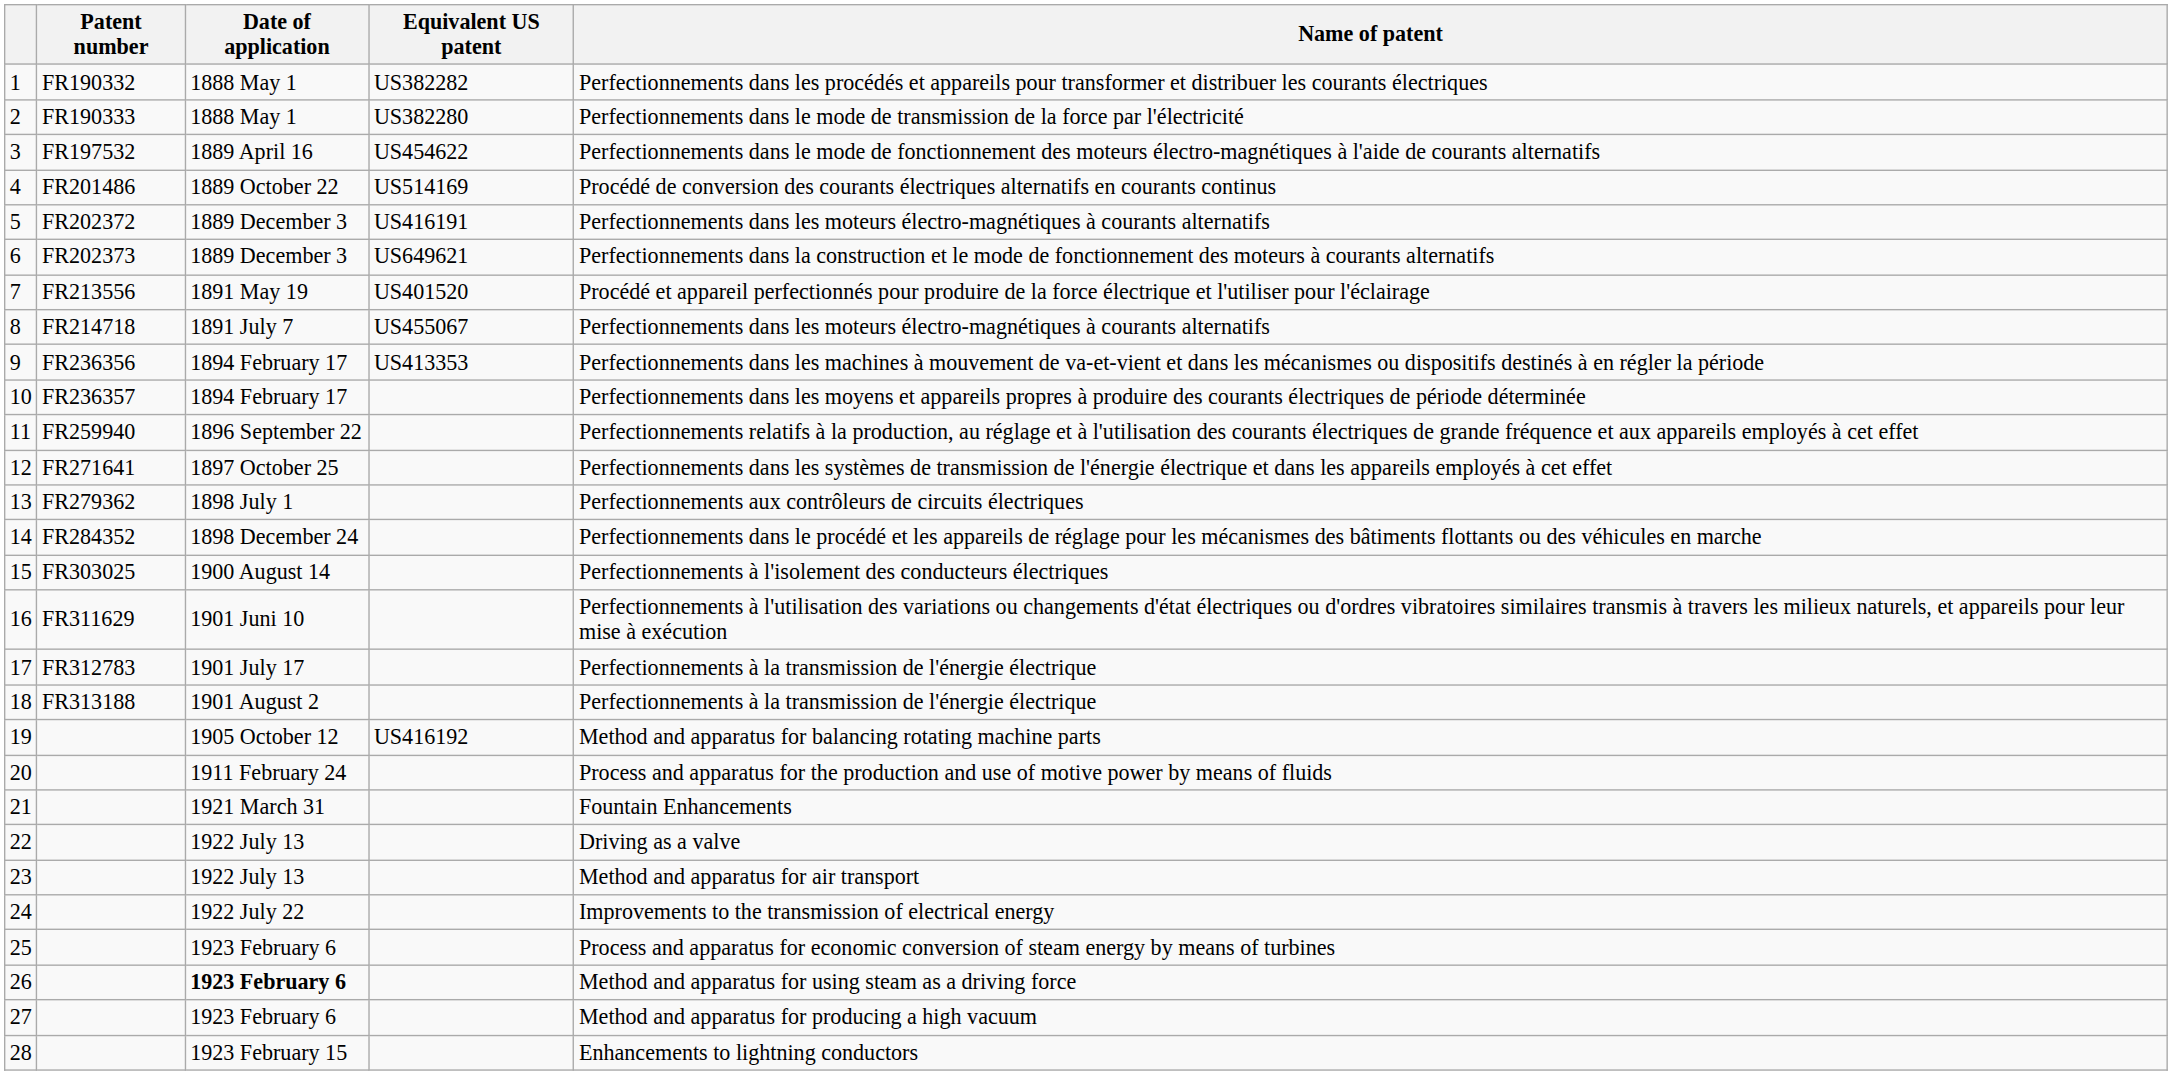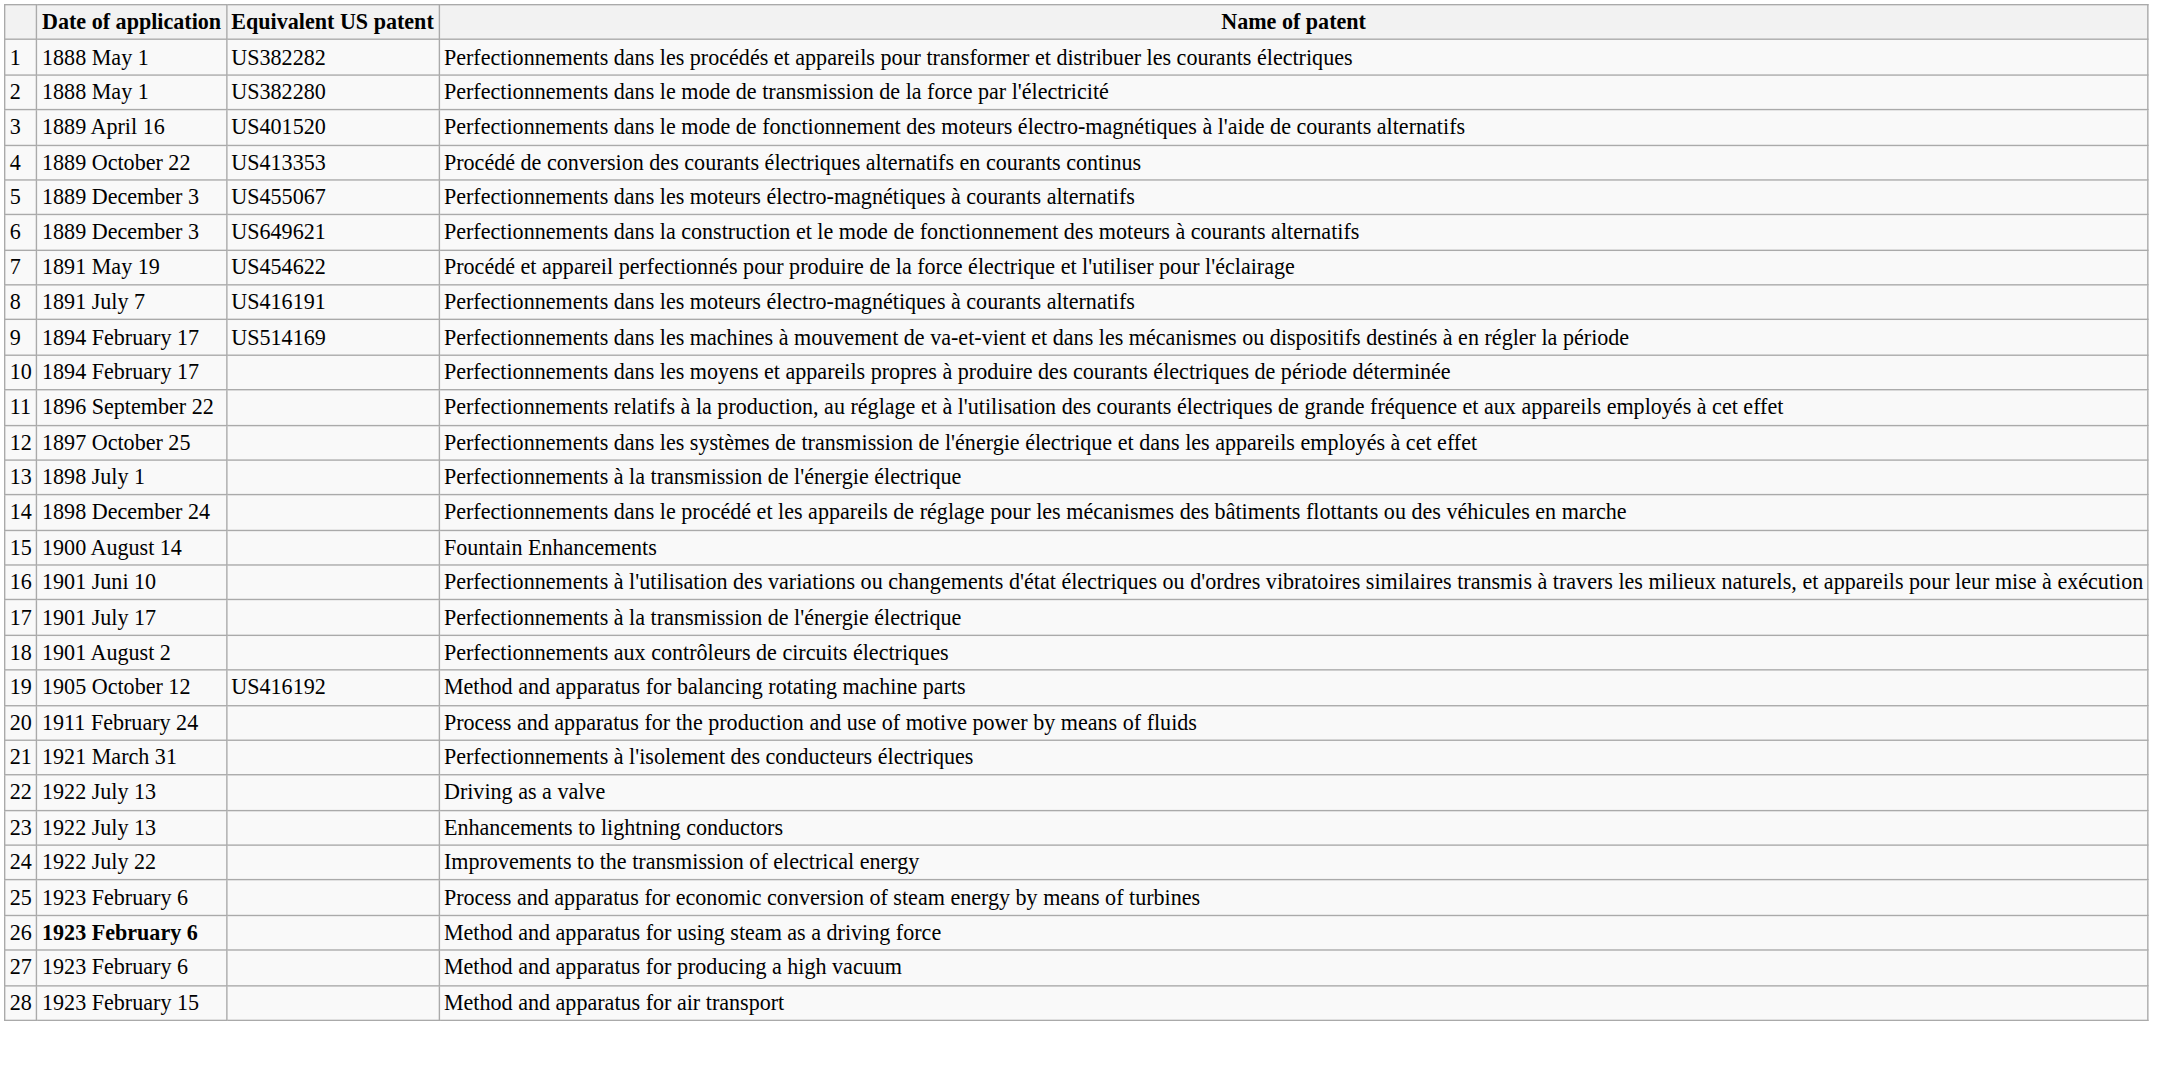 <table class="wikitable">
 <tr>
 <th></th>
-<th>Patent number</th>
 <th>Date of application</th>
 <th>Equivalent US patent</th>
 <th>Name of patent</th>
 </tr>
 <tr>
 <td>1</td>
-<td>FR190332</td>
 <td>1888 May 1</td>
 <td>US382282</td>
 <td>Perfectionnements dans les procédés et appareils pour transformer et distribuer les courants électriques</td>
 </tr>
 <tr>
 <td>2</td>
-<td>FR190333</td>
 <td>1888 May 1</td>
 <td>US382280</td>
 <td>Perfectionnements dans le mode de transmission de la force par l'électricité</td>
 </tr>
 <tr>
 <td>3</td>
-<td>FR197532</td>
 <td>1889 April 16</td>
-<td>US454622</td>
+<td>US401520</td>
 <td>Perfectionnements dans le mode de fonctionnement des moteurs électro-magnétiques à l'aide de courants alternatifs</td>
 </tr>
 <tr>
 <td>4</td>
-<td>FR201486</td>
 <td>1889 October 22</td>
-<td>US514169</td>
+<td>US413353</td>
 <td>Procédé de conversion des courants électriques alternatifs en courants continus</td>
 </tr>
 <tr>
 <td>5</td>
-<td>FR202372</td>
 <td>1889 December 3</td>
-<td>US416191</td>
+<td>US455067</td>
 <td>Perfectionnements dans les moteurs électro-magnétiques à courants alternatifs</td>
 </tr>
 <tr>
 <td>6</td>
-<td>FR202373</td>
 <td>1889 December 3</td>
 <td>US649621</td>
 <td>Perfectionnements dans la construction et le mode de fonctionnement des moteurs à courants alternatifs</td>
 </tr>
 <tr>
 <td>7</td>
-<td>FR213556</td>
 <td>1891 May 19</td>
-<td>US401520</td>
+<td>US454622</td>
 <td>Procédé et appareil perfectionnés pour produire de la force électrique et l'utiliser pour l'éclairage</td>
 </tr>
 <tr>
 <td>8</td>
-<td>FR214718</td>
 <td>1891 July 7</td>
-<td>US455067</td>
+<td>US416191</td>
 <td>Perfectionnements dans les moteurs électro-magnétiques à courants alternatifs</td>
 </tr>
 <tr>
 <td>9</td>
-<td>FR236356</td>
 <td>1894 February 17</td>
-<td>US413353</td>
+<td>US514169</td>
 <td>Perfectionnements dans les machines à mouvement de va-et-vient et dans les mécanismes ou dispositifs destinés à en régler la période</td>
 </tr>
 <tr>
 <td>10</td>
-<td>FR236357</td>
 <td>1894 February 17</td>
 <td></td>
 <td>Perfectionnements dans les moyens et appareils propres à produire des courants électriques de période déterminée</td>
 </tr>
 <tr>
 <td>11</td>
-<td>FR259940</td>
 <td>1896 September 22</td>
 <td></td>
 <td>Perfectionnements relatifs à la production, au réglage et à l'utilisation des courants électriques de grande fréquence et aux appareils employés à cet effet</td>
 </tr>
 <tr>
 <td>12</td>
-<td>FR271641</td>
 <td>1897 October 25</td>
 <td></td>
 <td>Perfectionnements dans les systèmes de transmission de l'énergie électrique et dans les appareils employés à cet effet</td>
 </tr>
 <tr>
 <td>13</td>
-<td>FR279362</td>
 <td>1898 July 1</td>
 <td></td>
-<td>Perfectionnements aux contrôleurs de circuits électriques</td>
+<td>Perfectionnements à la transmission de l'énergie électrique</td>
 </tr>
 <tr>
 <td>14</td>
-<td>FR284352</td>
 <td>1898 December 24</td>
 <td></td>
 <td>Perfectionnements dans le procédé et les appareils de réglage pour les mécanismes des bâtiments flottants ou des véhicules en marche</td>
 </tr>
 <tr>
 <td>15</td>
-<td>FR303025</td>
 <td>1900 August 14</td>
 <td></td>
-<td>Perfectionnements à l'isolement des conducteurs électriques</td>
+<td>Fountain Enhancements</td>
 </tr>
 <tr>
 <td>16</td>
-<td>FR311629</td>
 <td>1901 Juni 10</td>
 <td></td>
 <td>Perfectionnements à l'utilisation des variations ou changements d'état électriques ou d'ordres vibratoires similaires transmis à travers les milieux naturels, et appareils pour leur mise à exécution</td>
 </tr>
 <tr>
 <td>17</td>
-<td>FR312783</td>
 <td>1901 July 17</td>
 <td></td>
 <td>Perfectionnements à la transmission de l'énergie électrique</td>
 </tr>
 <tr>
 <td>18</td>
-<td>FR313188</td>
 <td>1901 August 2</td>
 <td></td>
-<td>Perfectionnements à la transmission de l'énergie électrique</td>
+<td>Perfectionnements aux contrôleurs de circuits électriques</td>
 </tr>
 <tr>
 <td>19</td>
-<td></td>
 <td>1905 October 12</td>
 <td>US416192</td>
 <td>Method and apparatus for balancing rotating machine parts</td>
 </tr>
 <tr>
 <td>20</td>
-<td></td>
 <td>1911 February 24</td>
 <td></td>
 <td>Process and apparatus for the production and use of motive power by means of fluids</td>
 </tr>
 <tr>
 <td>21</td>
-<td></td>
 <td>1921 March 31</td>
 <td></td>
-<td>Fountain Enhancements</td>
+<td>Perfectionnements à l'isolement des conducteurs électriques</td>
 </tr>
 <tr>
 <td>22</td>
-<td></td>
 <td>1922 July 13</td>
 <td></td>
 <td>Driving as a valve</td>
 </tr>
 <tr>
 <td>23</td>
-<td></td>
 <td>1922 July 13</td>
 <td></td>
-<td>Method and apparatus for air transport</td>
+<td>Enhancements to lightning conductors</td>
 </tr>
 <tr>
 <td>24</td>
-<td></td>
 <td>1922 July 22</td>
 <td></td>
 <td>Improvements to the transmission of electrical energy</td>
 </tr>
 <tr>
 <td>25</td>
-<td></td>
 <td>1923 February 6</td>
 <td></td>
 <td>Process and apparatus for economic conversion of steam energy by means of turbines</td>
 </tr>
 <tr>
 <td>26</td>
-<td></td>
 <td><strong>1923 February 6</strong></td>
 <td></td>
 <td>Method and apparatus for using steam as a driving force</td>
 </tr>
 <tr>
 <td>27</td>
-<td></td>
 <td>1923 February 6</td>
 <td></td>
 <td>Method and apparatus for producing a high vacuum</td>
 </tr>
 <tr>
 <td>28</td>
-<td></td>
 <td>1923 February 15</td>
 <td></td>
-<td>Enhancements to lightning conductors</td>
+<td>Method and apparatus for air transport</td>
 </tr>
 </table>
